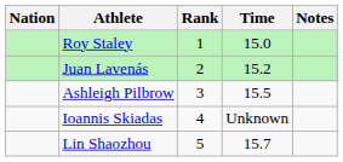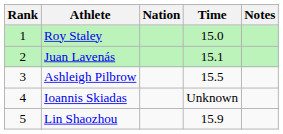 <table class="wikitable sortable" style="text-align:center">
 <tr>
+<th>Rank</th>
+<th>Athlete</th>
 <th>Nation</th>
-<th>Athlete</th>
-<th>Rank</th>
 <th>Time</th>
 <th>Notes</th>
 </tr>
 <tr bgcolor=bbf3bb>
+<td>1</td>
+<td align=left><a href='#'>Roy Staley</a></td>
 <td align=left></td>
-<td align=left><a href='#'>Roy Staley</a></td>
-<td>1</td>
 <td>15.0</td>
 <td></td>
 </tr>
 <tr bgcolor=bbf3bb>
+<td>2</td>
+<td align=left><a href='#'>Juan Lavenás</a></td>
 <td align=left></td>
-<td align=left><a href='#'>Juan Lavenás</a></td>
-<td>2</td>
-<td>15.2</td>
+<td>15.1</td>
 <td></td>
 </tr>
 <tr>
+<td>3</td>
+<td align=left><a href='#'>Ashleigh Pilbrow</a></td>
 <td align=left></td>
-<td align=left><a href='#'>Ashleigh Pilbrow</a></td>
-<td>3</td>
 <td>15.5</td>
 <td></td>
 </tr>
 <tr>
+<td>4</td>
+<td align=left><a href='#'>Ioannis Skiadas</a></td>
 <td align=left></td>
-<td align=left><a href='#'>Ioannis Skiadas</a></td>
-<td>4</td>
 <td data-sort-value=15.6>Unknown</td>
 <td></td>
 </tr>
 <tr>
+<td>5</td>
+<td align=left><a href='#'>Lin Shaozhou</a></td>
 <td align=left></td>
-<td align=left><a href='#'>Lin Shaozhou</a></td>
-<td>5</td>
-<td>15.7</td>
+<td>15.9</td>
 <td></td>
 </tr>
 </table>
